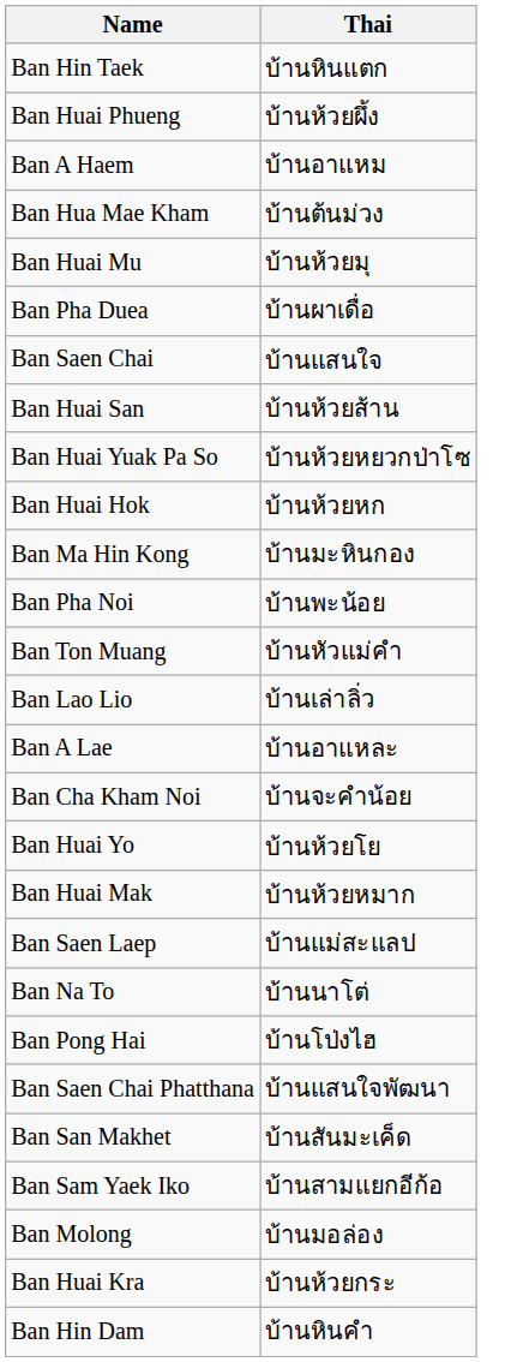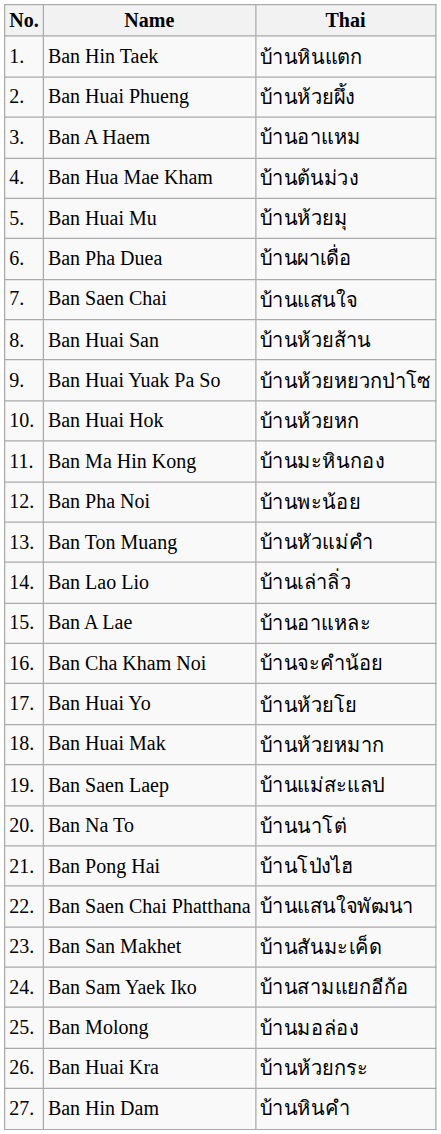 <table class="wikitable sortable">
 <tr>
+<th>No.</th>
 <th>Name</th>
 <th>Thai</th>
 </tr>
 <tr>
+<td>1.</td>
 <td>Ban Hin Taek</td>
 <td>บ้านหินแตก</td>
 </tr>
 <tr>
+<td>2.</td>
 <td>Ban Huai Phueng</td>
 <td>บ้านห้วยผึ้ง</td>
 </tr>
 <tr>
+<td>3.</td>
 <td>Ban A Haem</td>
 <td>บ้านอาแหม</td>
 </tr>
 <tr>
+<td>4.</td>
 <td>Ban Hua Mae Kham</td>
 <td>บ้านต้นม่วง</td>
 </tr>
 <tr>
+<td>5.</td>
 <td>Ban Huai Mu</td>
 <td>บ้านห้วยมุ</td>
 </tr>
 <tr>
+<td>6.</td>
 <td>Ban Pha Duea</td>
 <td>บ้านผาเดื่อ</td>
 </tr>
 <tr>
+<td>7.</td>
 <td>Ban Saen Chai</td>
 <td>บ้านแสนใจ</td>
 </tr>
 <tr>
+<td>8.</td>
 <td>Ban Huai San</td>
 <td>บ้านห้วยส้าน</td>
 </tr>
 <tr>
+<td>9.</td>
 <td>Ban Huai Yuak Pa So</td>
 <td>บ้านห้วยหยวกป่าโซ</td>
 </tr>
 <tr>
+<td>10.</td>
 <td>Ban Huai Hok</td>
 <td>บ้านห้วยหก</td>
 </tr>
 <tr>
+<td>11.</td>
 <td>Ban Ma Hin Kong</td>
 <td>บ้านมะหินกอง</td>
 </tr>
 <tr>
+<td>12.</td>
 <td>Ban Pha Noi</td>
 <td>บ้านพะน้อย</td>
 </tr>
 <tr>
+<td>13.</td>
 <td>Ban Ton Muang</td>
 <td>บ้านหัวแม่คำ</td>
 </tr>
 <tr>
+<td>14.</td>
 <td>Ban Lao Lio</td>
 <td>บ้านเล่าลิ่ว</td>
 </tr>
 <tr>
+<td>15.</td>
 <td>Ban A Lae</td>
 <td>บ้านอาแหละ</td>
 </tr>
 <tr>
+<td>16.</td>
 <td>Ban Cha Kham Noi</td>
 <td>บ้านจะคำน้อย</td>
 </tr>
 <tr>
+<td>17.</td>
 <td>Ban Huai Yo</td>
 <td>บ้านห้วยโย</td>
 </tr>
 <tr>
+<td>18.</td>
 <td>Ban Huai Mak</td>
 <td>บ้านห้วยหมาก</td>
 </tr>
 <tr>
+<td>19.</td>
 <td>Ban Saen Laep</td>
 <td>บ้านแม่สะแลป</td>
 </tr>
 <tr>
+<td>20.</td>
 <td>Ban Na To</td>
 <td>บ้านนาโต่</td>
 </tr>
 <tr>
+<td>21.</td>
 <td>Ban Pong Hai</td>
 <td>บ้านโป่งไฮ</td>
 </tr>
 <tr>
+<td>22.</td>
 <td>Ban Saen Chai Phatthana</td>
 <td>บ้านแสนใจพัฒนา</td>
 </tr>
 <tr>
+<td>23.</td>
 <td>Ban San Makhet</td>
 <td>บ้านสันมะเค็ด</td>
 </tr>
 <tr>
+<td>24.</td>
 <td>Ban Sam Yaek Iko</td>
 <td>บ้านสามแยกอีก้อ</td>
 </tr>
 <tr>
+<td>25.</td>
 <td>Ban Molong</td>
 <td>บ้านมอล่อง</td>
 </tr>
 <tr>
+<td>26.</td>
 <td>Ban Huai Kra</td>
 <td>บ้านห้วยกระ</td>
 </tr>
 <tr>
+<td>27.</td>
 <td>Ban Hin Dam</td>
 <td>บ้านหินคำ</td>
 </tr>
 </table>
